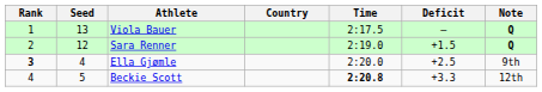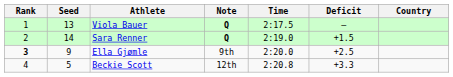 <table class="wikitable sortable" style="text-align:center" width=55%>
 <tr>
 <th>Rank</th>
 <th>Seed</th>
 <th>Athlete</th>
-<th>Country</th>
+<th>Note</th>
 <th>Time</th>
 <th>Deficit</th>
-<th>Note</th>
+<th>Country</th>
 </tr>
 <tr bgcolor=ccffcc>
 <td>1</td>
 <td>13</td>
 <td align=left><a href='#'>Viola Bauer</a></td>
-<td align=left></td>
+<td><strong>Q</strong></td>
 <td>2:17.5</td>
 <td>—</td>
-<td><strong>Q</strong></td>
+<td align=left></td>
 </tr>
 <tr bgcolor=ccffcc>
 <td>2</td>
-<td>12</td>
+<td>14</td>
 <td align=left><a href='#'>Sara Renner</a></td>
-<td align=left></td>
+<td><strong>Q</strong></td>
 <td>2:19.0</td>
 <td>+1.5</td>
-<td><strong>Q</strong></td>
+<td align=left></td>
 </tr>
 <tr>
 <td><strong>3</strong></td>
-<td>4</td>
+<td>9</td>
 <td align=left><a href='#'>Ella Gjømle</a></td>
-<td align=left></td>
+<td>9th</td>
 <td>2:20.0</td>
 <td>+2.5</td>
-<td>9th</td>
+<td align=left></td>
 </tr>
 <tr>
 <td>4</td>
 <td>5</td>
 <td align=left><a href='#'>Beckie Scott</a></td>
+<td>12th</td>
+<td>2:20.8</td>
+<td>+3.3</td>
 <td align=left></td>
-<td><strong>2:20.8</strong></td>
-<td>+3.3</td>
-<td>12th</td>
 </tr>
 </table>
